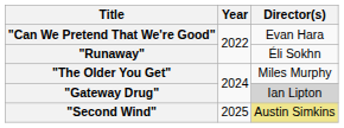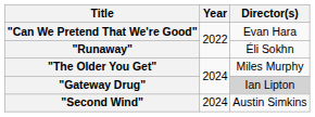 <table class="wikitable plainrowheaders" style="text-align:center;">
 <tr>
 <th>Title</th>
 <th>Year</th>
 <th>Director(s)</th>
 </tr>
 <tr>
 <th scope="row">"Can We Pretend That We're Good"</th>
 <td rowspan="2">2022</td>
 <td>Evan Hara</td>
 </tr>
 <tr>
 <th scope="row">"Runaway"</th>
 <td>Éli Sokhn</td>
 </tr>
 <tr>
 <th scope="row">"The Older You Get"</th>
 <td rowspan="2">2024</td>
 <td>Miles Murphy</td>
 </tr>
 <tr>
 <th scope="row">"Gateway Drug"</th>
 <td style="background: lightgrey;">Ian Lipton</td>
 </tr>
 <tr>
 <th scope="row">"Second Wind"</th>
-<td>2025</td>
-<td style="background: khaki;">Austin Simkins</td>
+<td>2024</td>
+<td>Austin Simkins</td>
 </tr>
 </table>
